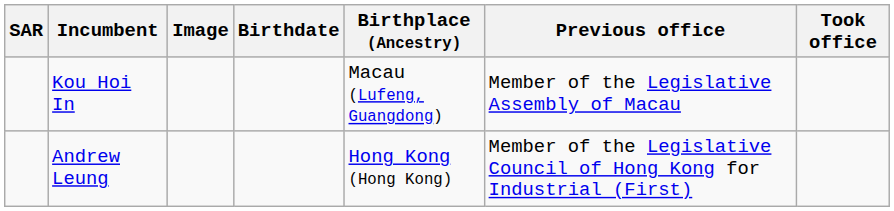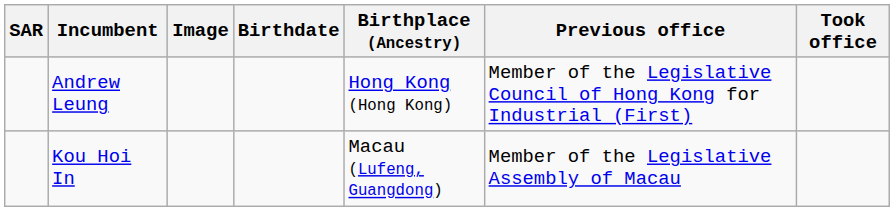 <table class="wikitable sortable" style="text-align: left">
 <tr>
 <th>SAR</th>
 <th>Incumbent</th>
 <th>Image</th>
 <th>Birthdate</th>
 <th>Birthplace<br><small>(Ancestry)</small></th>
 <th>Previous office</th>
 <th>Took office</th>
 </tr>
 <tr>
 <td></td>
+<td><a href='#'>Andrew Leung</a><br></td>
+<td></td>
+<td> </td>
+<td><a href='#'>Hong Kong</a><br><small>(Hong Kong)</small></td>
+<td>Member of the <a href='#'>Legislative Council of Hong Kong</a>  for <a href='#'>Industrial (First)</a></td>
+<td> </td>
+</tr>
+<tr>
+<td></td>
 <td><a href='#'>Kou Hoi In</a><br></td>
 <td></td>
 <td> </td>
 <td>Macau<br><small>(<a href='#'>Lufeng, Guangdong</a>)</small></td>
 <td>Member of the <a href='#'>Legislative Assembly of Macau</a></td>
 <td> </td>
 </tr>
-<tr>
-<td></td>
-<td><a href='#'>Andrew Leung</a><br></td>
-<td></td>
-<td> </td>
-<td><a href='#'>Hong Kong</a><br><small>(Hong Kong)</small></td>
-<td>Member of the <a href='#'>Legislative Council of Hong Kong</a>  for <a href='#'>Industrial (First)</a></td>
-<td> </td>
-</tr>
 </table>
